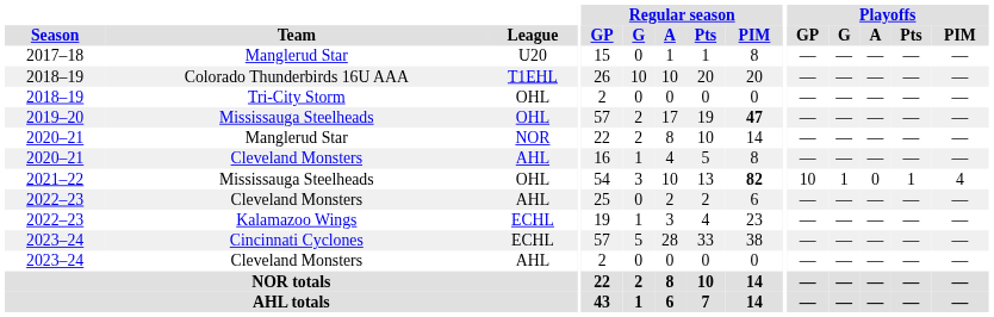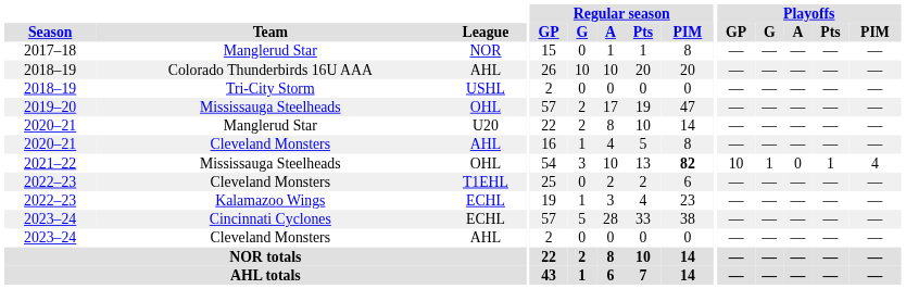 <table border="0" cellpadding="1" cellspacing="0" style="text-align:center; width:60em">
 <tr bgcolor="#e0e0e0">
 <th colspan="3" bgcolor="#ffffff"></th>
 <th rowspan="99" bgcolor="#ffffff"></th>
 <th colspan="5"><a href='#'>Regular season</a></th>
 <th rowspan="99" bgcolor="#ffffff"></th>
 <th colspan="5"><a href='#'>Playoffs</a></th>
 </tr>
 <tr bgcolor="#e0e0e0">
 <th><a href='#'>Season</a></th>
 <th>Team</th>
 <th>League</th>
 <th><a href='#'>GP</a></th>
 <th><a href='#'>G</a></th>
 <th><a href='#'>A</a></th>
 <th><a href='#'>Pts</a></th>
 <th><a href='#'>PIM</a></th>
 <th>GP</th>
 <th>G</th>
 <th>A</th>
 <th>Pts</th>
 <th>PIM</th>
 </tr>
 <tr>
 <td>2017–18</td>
 <td><a href='#'>Manglerud Star</a></td>
-<td>U20</td>
+<td><a href='#'>NOR</a></td>
 <td>15</td>
 <td>0</td>
 <td>1</td>
 <td>1</td>
 <td>8</td>
 <td>—</td>
 <td>—</td>
 <td>—</td>
 <td>—</td>
 <td>—</td>
 </tr>
 <tr bgcolor="#f0f0f0">
 <td>2018–19</td>
 <td>Colorado Thunderbirds 16U AAA</td>
-<td><a href='#'>T1EHL</a></td>
+<td>AHL</td>
 <td>26</td>
 <td>10</td>
 <td>10</td>
 <td>20</td>
 <td>20</td>
 <td>—</td>
 <td>—</td>
 <td>—</td>
 <td>—</td>
 <td>—</td>
 </tr>
 <tr>
 <td><a href='#'>2018–19</a></td>
 <td><a href='#'>Tri-City Storm</a></td>
-<td>OHL</td>
+<td><a href='#'>USHL</a></td>
 <td>2</td>
 <td>0</td>
 <td>0</td>
 <td>0</td>
 <td>0</td>
 <td>—</td>
 <td>—</td>
 <td>—</td>
 <td>—</td>
 <td>—</td>
 </tr>
 <tr bgcolor="#f0f0f0">
 <td><a href='#'>2019–20</a></td>
 <td><a href='#'>Mississauga Steelheads</a></td>
 <td><a href='#'>OHL</a></td>
 <td>57</td>
 <td>2</td>
 <td>17</td>
 <td>19</td>
-<td><strong>47</strong></td>
+<td>47</td>
 <td>—</td>
 <td>—</td>
 <td>—</td>
 <td>—</td>
 <td>—</td>
 </tr>
 <tr>
 <td><a href='#'>2020–21</a></td>
 <td>Manglerud Star</td>
-<td><a href='#'>NOR</a></td>
+<td>U20</td>
 <td>22</td>
 <td>2</td>
 <td>8</td>
 <td>10</td>
 <td>14</td>
 <td>—</td>
 <td>—</td>
 <td>—</td>
 <td>—</td>
 <td>—</td>
 </tr>
 <tr bgcolor="#f0f0f0">
 <td><a href='#'>2020–21</a></td>
 <td><a href='#'>Cleveland Monsters</a></td>
 <td><a href='#'>AHL</a></td>
 <td>16</td>
 <td>1</td>
 <td>4</td>
 <td>5</td>
 <td>8</td>
 <td>—</td>
 <td>—</td>
 <td>—</td>
 <td>—</td>
 <td>—</td>
 </tr>
 <tr>
 <td><a href='#'>2021–22</a></td>
 <td>Mississauga Steelheads</td>
 <td>OHL</td>
 <td>54</td>
 <td>3</td>
 <td>10</td>
 <td>13</td>
 <td><strong>82</strong></td>
 <td>10</td>
 <td>1</td>
 <td>0</td>
 <td>1</td>
 <td>4</td>
 </tr>
 <tr bgcolor="#f0f0f0">
 <td><a href='#'>2022–23</a></td>
 <td>Cleveland Monsters</td>
-<td>AHL</td>
+<td><a href='#'>T1EHL</a></td>
 <td>25</td>
 <td>0</td>
 <td>2</td>
 <td>2</td>
 <td>6</td>
 <td>—</td>
 <td>—</td>
 <td>—</td>
 <td>—</td>
 <td>—</td>
 </tr>
 <tr>
 <td><a href='#'>2022–23</a></td>
 <td><a href='#'>Kalamazoo Wings</a></td>
 <td><a href='#'>ECHL</a></td>
 <td>19</td>
 <td>1</td>
 <td>3</td>
 <td>4</td>
 <td>23</td>
 <td>—</td>
 <td>—</td>
 <td>—</td>
 <td>—</td>
 <td>—</td>
 </tr>
 <tr bgcolor="#f0f0f0">
 <td><a href='#'>2023–24</a></td>
 <td><a href='#'>Cincinnati Cyclones</a></td>
 <td>ECHL</td>
 <td>57</td>
 <td>5</td>
 <td>28</td>
 <td>33</td>
 <td>38</td>
 <td>—</td>
 <td>—</td>
 <td>—</td>
 <td>—</td>
 <td>—</td>
 </tr>
 <tr>
 <td><a href='#'>2023–24</a></td>
 <td>Cleveland Monsters</td>
 <td>AHL</td>
 <td>2</td>
 <td>0</td>
 <td>0</td>
 <td>0</td>
 <td>0</td>
 <td>—</td>
 <td>—</td>
 <td>—</td>
 <td>—</td>
 <td>—</td>
 </tr>
 <tr bgcolor="#e0e0e0">
 <th colspan="3">NOR totals</th>
 <th>22</th>
 <th>2</th>
 <th>8</th>
 <th>10</th>
 <th>14</th>
 <th>—</th>
 <th>—</th>
 <th>—</th>
 <th>—</th>
 <th>—</th>
 </tr>
 <tr bgcolor="#e0e0e0">
 <th colspan="3">AHL totals</th>
 <th>43</th>
 <th>1</th>
 <th>6</th>
 <th>7</th>
 <th>14</th>
 <th>—</th>
 <th>—</th>
 <th>—</th>
 <th>—</th>
 <th>—</th>
 </tr>
 </table>
